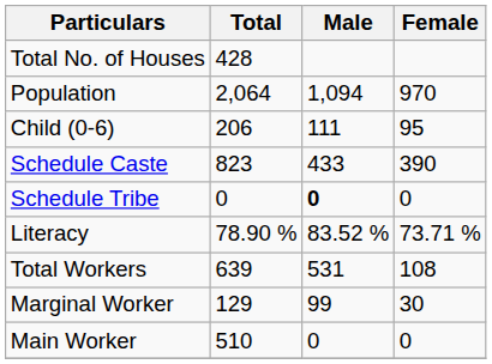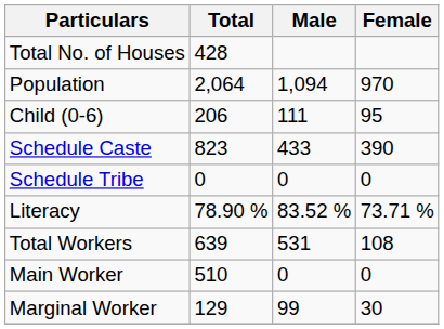 <table class="wikitable sortable">
 <tr>
 <th>Particulars</th>
 <th>Total</th>
 <th>Male</th>
 <th>Female</th>
 </tr>
 <tr>
 <td>Total No. of Houses</td>
 <td>428</td>
 <td></td>
 <td></td>
 </tr>
 <tr>
 <td>Population</td>
 <td>2,064</td>
 <td>1,094</td>
 <td>970</td>
 </tr>
 <tr>
 <td>Child (0-6)</td>
 <td>206</td>
 <td>111</td>
 <td>95</td>
 </tr>
 <tr>
 <td><a href='#'>Schedule Caste</a></td>
 <td>823</td>
 <td>433</td>
 <td>390</td>
 </tr>
 <tr>
 <td><a href='#'>Schedule Tribe</a></td>
 <td>0</td>
-<td><strong>0</strong></td>
+<td>0</td>
 <td>0</td>
 </tr>
 <tr>
 <td>Literacy</td>
 <td>78.90  %</td>
 <td>83.52   %</td>
 <td>73.71   %</td>
 </tr>
 <tr>
 <td>Total Workers</td>
 <td>639</td>
 <td>531</td>
 <td>108</td>
 </tr>
 <tr>
+<td>Main Worker</td>
+<td>510</td>
+<td>0</td>
+<td>0</td>
+</tr>
+<tr>
 <td>Marginal Worker</td>
 <td>129</td>
 <td>99</td>
 <td>30</td>
 </tr>
 <tr>
-<td>Main Worker</td>
-<td>510</td>
-<td>0</td>
-<td>0</td>
-</tr>
-<tr>
 </tr>
 </table>
